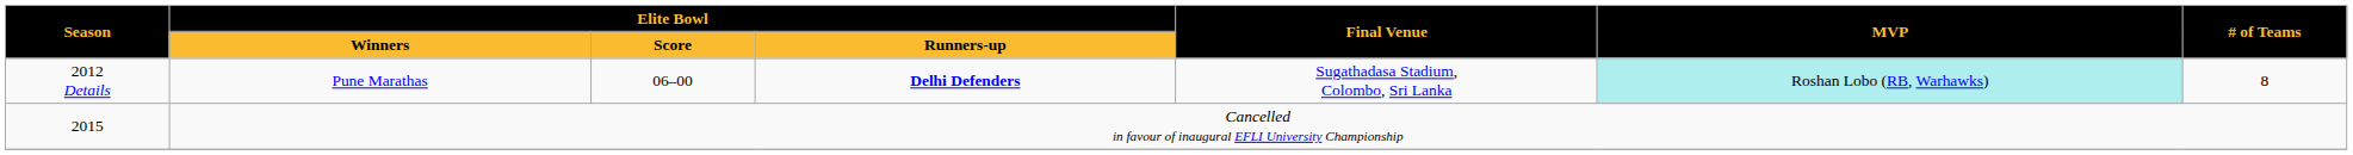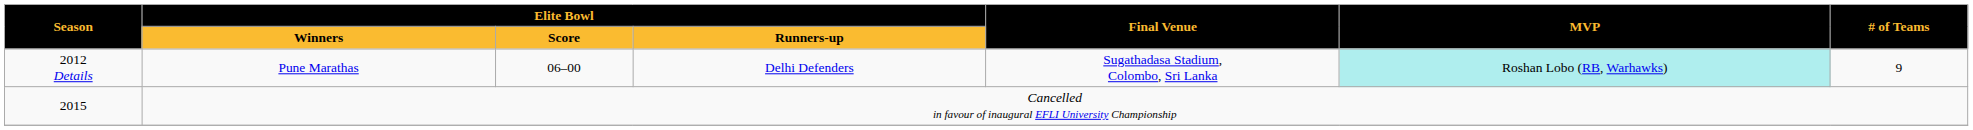 <table class="wikitable" style="width:100%; font-size:85%; text-align:center">
 <tr>
 <th rowspan=2 style="background:Black; color:#FABB30; width:7%">Season</th>
 <th colspan=3 style="background:Black; color:#FABB30;">Elite Bowl</th>
 <th rowspan=2 style="background:Black; color:#FABB30; width:18%">Final Venue</th>
 <th rowspan=2 style="background:Black; color:#FABB30; width:25%">MVP</th>
 <th rowspan=2 style="background:Black; color:#FABB30; width:7%;"># of Teams</th>
 </tr>
 <tr>
 <th style="background:#FABB30; color:Black; width:18%">Winners</th>
 <th style="background:#FABB30; color:Black; width:7%">Score</th>
 <th style="background:#FABB30; color:Black; width:18%">Runners-up</th>
 </tr>
 <tr>
 <td>2012<br><em><a href='#'>Details</a></em></td>
 <td><a href='#'>Pune Marathas</a></td>
 <td>06–00</td>
-<td><strong><a href='#'>Delhi Defenders</a></strong></td>
+<td><a href='#'>Delhi Defenders</a></td>
 <td><a href='#'>Sugathadasa Stadium</a>,<br><a href='#'>Colombo</a>, <a href='#'>Sri Lanka</a></td>
 <td style="background: paleturquoise;">Roshan Lobo (<a href='#'>RB</a>, <a href='#'>Warhawks</a>)</td>
-<td>8</td>
+<td>9</td>
 </tr>
 <tr>
 <td>2015</td>
 <td colspan=6><em>Cancelled<br><small>in favour of inaugural <a href='#'>EFLI University</a> Championship</small></em></td>
 </tr>
 <tr>
 </tr>
 </table>
